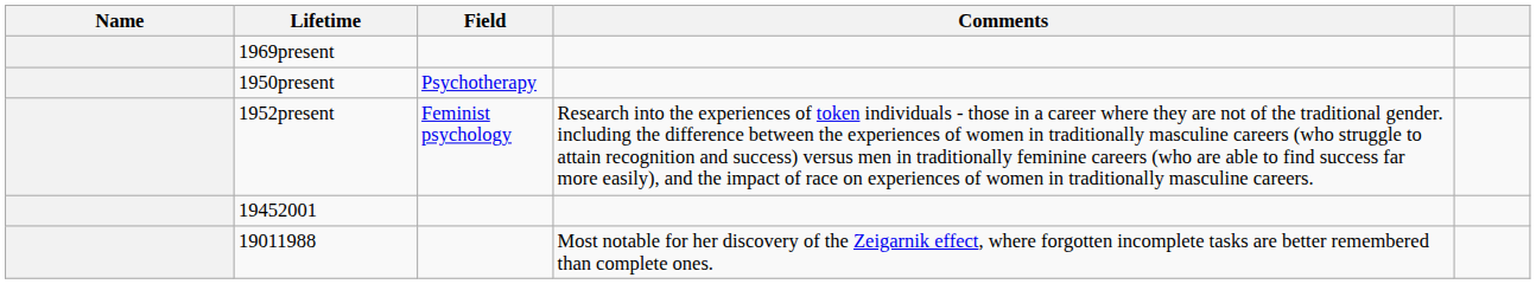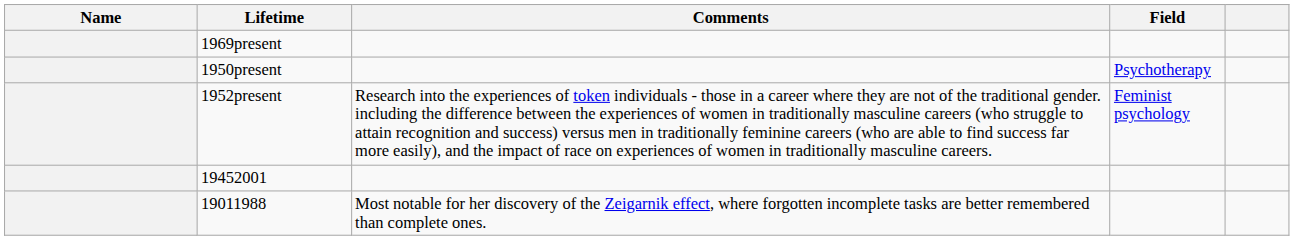 <table class="sortable wikitable plainrowheaders">
 <tr>
 <th width="15%" scope="col">Name</th>
 <th width="12%" scope="col">Lifetime</th>
+<th>Comments</th>
 <th>Field</th>
-<th>Comments</th>
 <th class="unsortable" width="5%" scope="col"></th>
 </tr>
 <tr style="vertical-align: top;">
 <th scope="row"></th>
 <td>1969present</td>
 <td></td>
 <td></td>
 <td align="center"></td>
 </tr>
 <tr style="vertical-align: top;">
 <th scope="row"></th>
 <td>1950present</td>
+<td></td>
 <td><a href='#'>Psychotherapy</a></td>
-<td></td>
 <td align="center"></td>
 </tr>
 <tr style="vertical-align: top;">
 <th scope="row"></th>
 <td>1952present</td>
+<td>Research into the experiences of <a href='#'>token</a> individuals - those in a career where they are not of the traditional gender. including the difference between the experiences of women in traditionally masculine careers (who struggle to attain recognition and success) versus men in traditionally feminine careers (who are able to find success far more easily), and the impact of race on experiences of women in traditionally masculine careers.</td>
 <td><a href='#'>Feminist psychology</a></td>
-<td>Research into the experiences of <a href='#'>token</a> individuals - those in a career where they are not of the traditional gender. including the difference between the experiences of women in traditionally masculine careers (who struggle to attain recognition and success) versus men in traditionally feminine careers (who are able to find success far more easily), and the impact of race on experiences of women in traditionally masculine careers.</td>
 <td align="center"></td>
 </tr>
 <tr style="vertical-align: top;">
 <th scope="row"></th>
 <td>19452001</td>
 <td></td>
 <td></td>
 <td align="center"></td>
 </tr>
 <tr style="vertical-align: top;">
 <th scope="row"></th>
 <td>19011988</td>
+<td>Most notable for her discovery of the <a href='#'>Zeigarnik effect</a>, where forgotten incomplete tasks are better remembered than complete ones.</td>
 <td></td>
-<td>Most notable for her discovery of the <a href='#'>Zeigarnik effect</a>, where forgotten incomplete tasks are better remembered than complete ones.</td>
 <td align="center"></td>
 </tr>
 </table>
